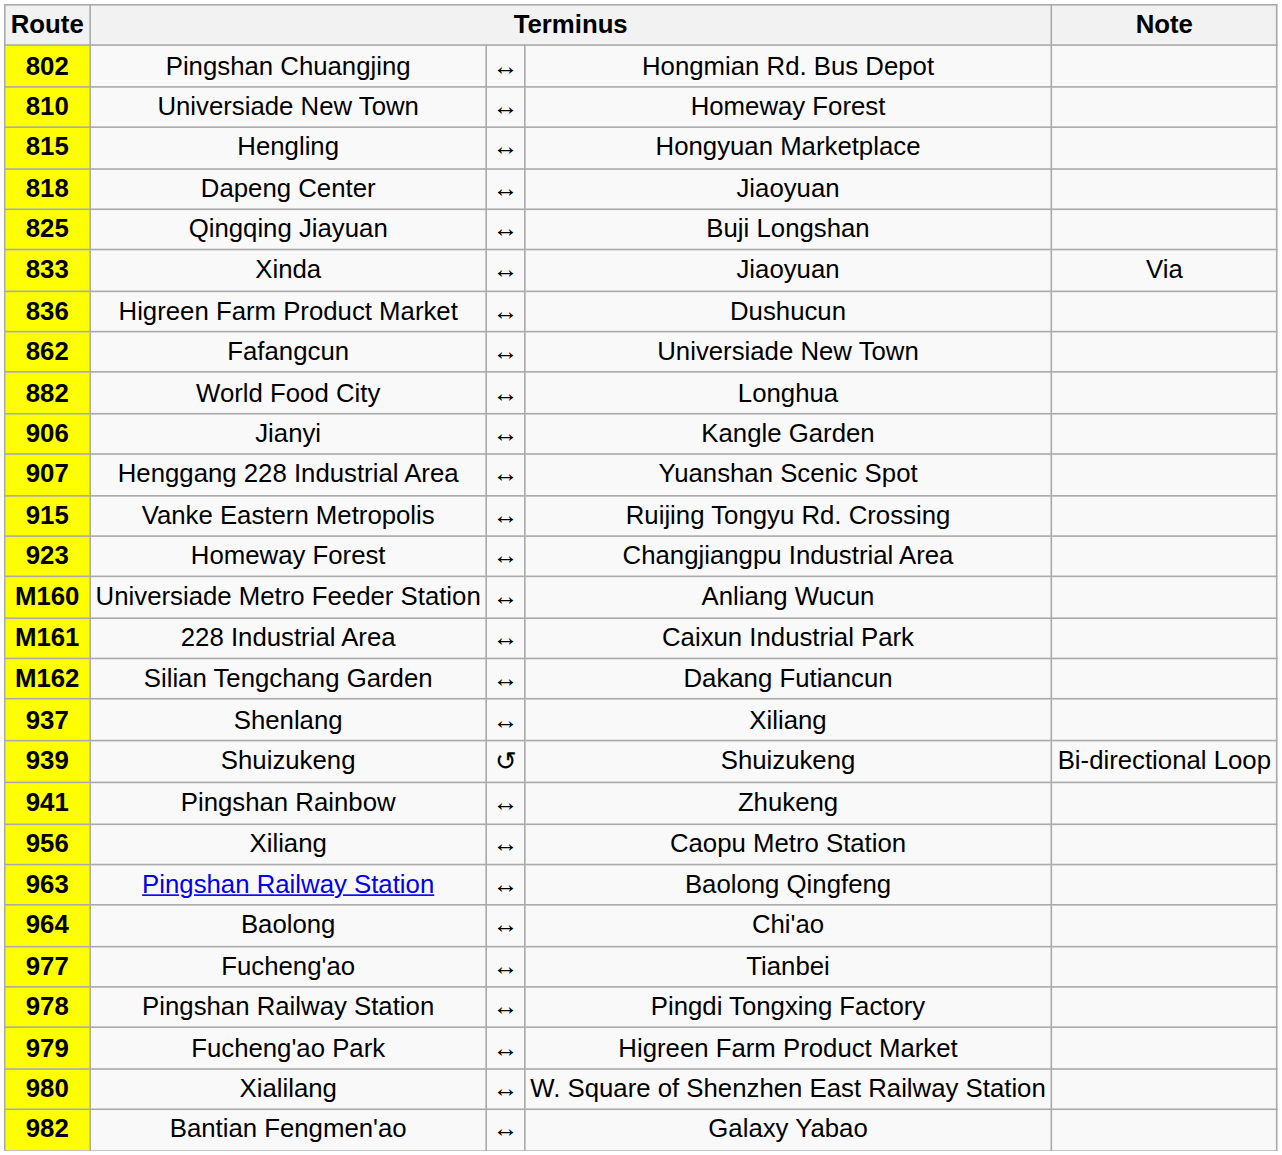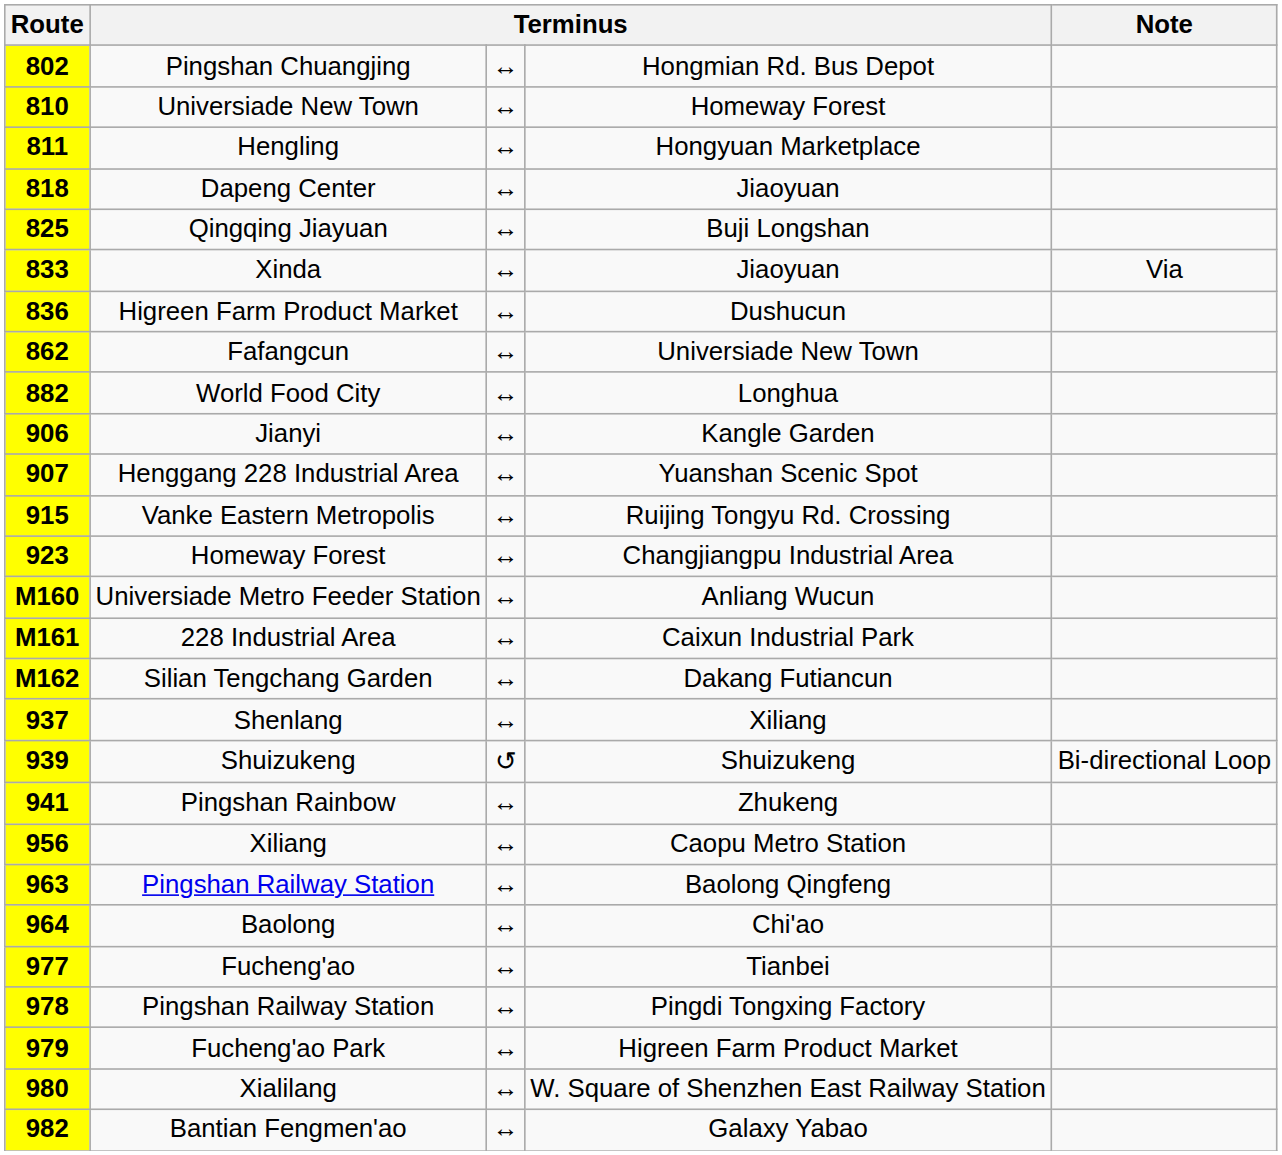 <table class="wikitable" style="text-align: center;">
 <tr>
 <th>Route</th>
 <th colspan="3">Terminus</th>
 <th>Note</th>
 </tr>
 <tr>
 <td style="background:yellow;color:black"><strong>802</strong></td>
 <td>Pingshan Chuangjing</td>
 <td>↔</td>
 <td>Hongmian Rd. Bus Depot</td>
 <td></td>
 </tr>
 <tr>
 <td style="background:yellow;color:black"><strong>810</strong></td>
 <td>Universiade New Town</td>
 <td>↔</td>
 <td>Homeway Forest</td>
 <td></td>
 </tr>
 <tr>
-<td style="background:yellow;color:black"><strong>815</strong></td>
+<td style="background:yellow;color:black"><strong>811</strong></td>
 <td>Hengling</td>
 <td>↔</td>
 <td>Hongyuan Marketplace</td>
 <td></td>
 </tr>
 <tr>
 <td style="background:yellow;color:black"><strong>818</strong></td>
 <td>Dapeng Center</td>
 <td>↔</td>
 <td>Jiaoyuan</td>
 <td></td>
 </tr>
 <tr>
 <td style="background:yellow;color:black"><strong>825</strong></td>
 <td>Qingqing Jiayuan</td>
 <td>↔</td>
 <td>Buji Longshan</td>
 <td></td>
 </tr>
 <tr>
 <td style="background:yellow;color:black"><strong>833</strong></td>
 <td>Xinda</td>
 <td>↔</td>
 <td>Jiaoyuan</td>
 <td>Via </td>
 </tr>
 <tr>
 <td style="background:yellow;color:black"><strong>836</strong></td>
 <td>Higreen Farm Product Market</td>
 <td>↔</td>
 <td>Dushucun</td>
 <td></td>
 </tr>
 <tr>
 <td style="background:yellow;color:black"><strong>862</strong></td>
 <td>Fafangcun</td>
 <td>↔</td>
 <td>Universiade New Town</td>
 <td></td>
 </tr>
 <tr>
 <td style="background:yellow;color:black"><strong>882</strong></td>
 <td>World Food City</td>
 <td>↔</td>
 <td>Longhua</td>
 <td></td>
 </tr>
 <tr>
 <td style="background:yellow;color:black"><strong>906</strong></td>
 <td>Jianyi</td>
 <td>↔</td>
 <td>Kangle Garden</td>
 <td></td>
 </tr>
 <tr>
 <td style="background:yellow;color:black"><strong>907</strong></td>
 <td>Henggang 228 Industrial Area</td>
 <td>↔</td>
 <td>Yuanshan Scenic Spot</td>
 <td></td>
 </tr>
 <tr>
 <td style="background:yellow;color:black"><strong>915</strong></td>
 <td>Vanke Eastern Metropolis</td>
 <td>↔</td>
 <td>Ruijing Tongyu Rd. Crossing</td>
 <td></td>
 </tr>
 <tr>
 <td style="background:yellow;color:black"><strong>923</strong></td>
 <td>Homeway Forest</td>
 <td>↔</td>
 <td>Changjiangpu Industrial Area</td>
 <td></td>
 </tr>
 <tr>
 <td style="background:yellow;color:black"><strong>M160</strong></td>
 <td>Universiade Metro Feeder Station</td>
 <td>↔</td>
 <td>Anliang Wucun</td>
 <td></td>
 </tr>
 <tr>
 <td style="background:yellow;color:black"><strong>M161</strong></td>
 <td>228 Industrial Area</td>
 <td>↔</td>
 <td>Caixun Industrial Park</td>
 <td></td>
 </tr>
 <tr>
 <td style="background:yellow;color:black"><strong>M162</strong></td>
 <td>Silian Tengchang Garden</td>
 <td>↔</td>
 <td>Dakang Futiancun</td>
 <td></td>
 </tr>
 <tr>
 <td style="background:yellow;color:black"><strong>937</strong></td>
 <td>Shenlang</td>
 <td>↔</td>
 <td>Xiliang</td>
 <td></td>
 </tr>
 <tr>
 <td style="background:yellow;color:black"><strong>939</strong></td>
 <td>Shuizukeng</td>
 <td>↺</td>
 <td>Shuizukeng</td>
 <td>Bi-directional Loop </td>
 </tr>
 <tr>
 <td style="background:yellow;color:black"><strong>941</strong></td>
 <td>Pingshan Rainbow</td>
 <td>↔</td>
 <td>Zhukeng</td>
 <td></td>
 </tr>
 <tr>
 <td style="background:yellow;color:black"><strong>956</strong></td>
 <td>Xiliang</td>
 <td>↔</td>
 <td>Caopu Metro Station</td>
 <td></td>
 </tr>
 <tr>
 <td style="background:yellow;color:black"><strong>963</strong></td>
 <td><a href='#'>Pingshan Railway Station</a></td>
 <td>↔</td>
 <td>Baolong Qingfeng</td>
 <td></td>
 </tr>
 <tr>
 <td style="background:yellow;color:black"><strong>964</strong></td>
 <td>Baolong</td>
 <td>↔</td>
 <td>Chi'ao</td>
 <td></td>
 </tr>
 <tr>
 <td style="background:yellow;color:black"><strong>977</strong></td>
 <td>Fucheng'ao</td>
 <td>↔</td>
 <td>Tianbei</td>
 <td></td>
 </tr>
 <tr>
 <td style="background:yellow;color:black"><strong>978</strong></td>
 <td>Pingshan Railway Station</td>
 <td>↔</td>
 <td>Pingdi Tongxing Factory</td>
 <td></td>
 </tr>
 <tr>
 <td style="background:yellow;color:black"><strong>979</strong></td>
 <td>Fucheng'ao Park</td>
 <td>↔</td>
 <td>Higreen Farm Product Market</td>
 <td></td>
 </tr>
 <tr>
 <td style="background:yellow;color:black"><strong>980</strong></td>
 <td>Xialilang</td>
 <td>↔</td>
 <td>W. Square of Shenzhen East Railway Station</td>
 <td></td>
 </tr>
 <tr>
 <td style="background:yellow;color:black"><strong>982</strong></td>
 <td>Bantian Fengmen'ao</td>
 <td>↔</td>
 <td>Galaxy Yabao</td>
 <td></td>
 </tr>
 </table>
